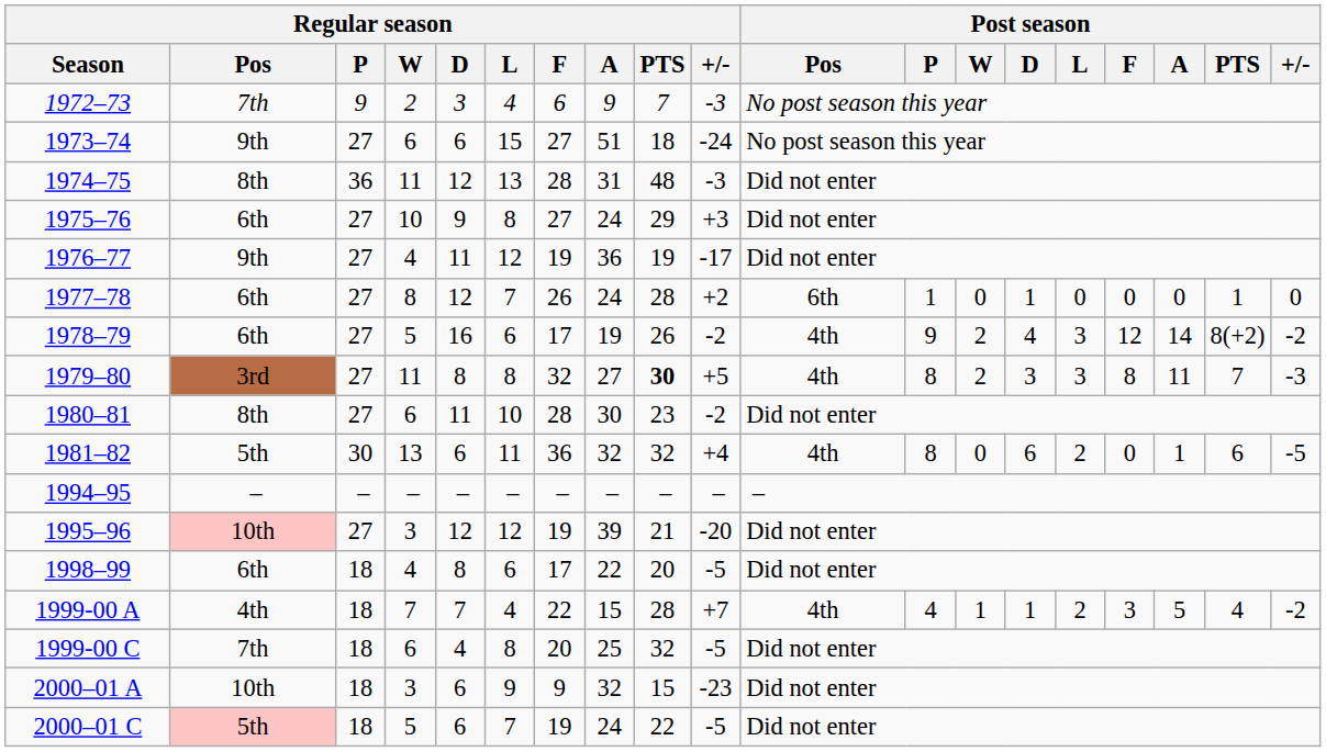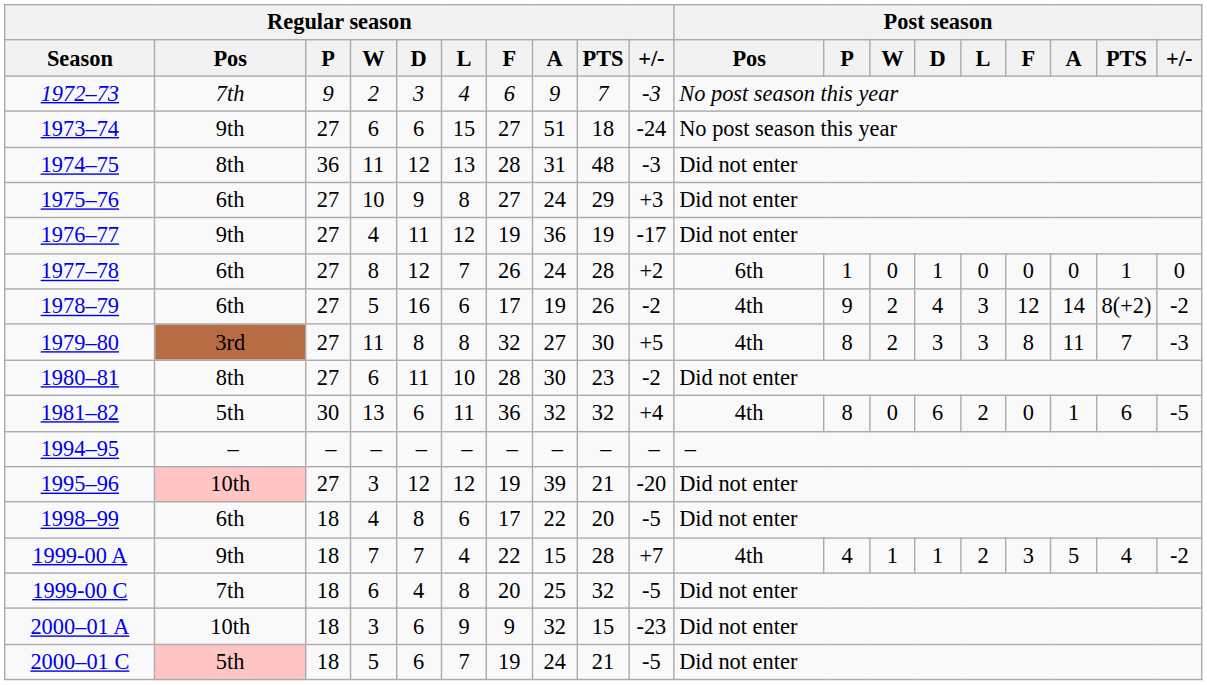 <table class="wikitable">
 <tr>
 <th colspan="10">Regular season</th>
 <th colspan="9">Post season</th>
 </tr>
 <tr>
 <th width="100">Season</th>
 <th width="100">Pos</th>
 <th width="25">P</th>
 <th width="25">W</th>
 <th width="25">D</th>
 <th width="25">L</th>
 <th width="25">F</th>
 <th width="25">A</th>
 <th width="25">PTS</th>
 <th width="25">+/-</th>
 <th width="100">Pos</th>
 <th width="25">P</th>
 <th width="25">W</th>
 <th width="25">D</th>
 <th width="25">L</th>
 <th width="25">F</th>
 <th width="25">A</th>
 <th width="25">PTS</th>
 <th width="25">+/-</th>
 </tr>
 <tr>
 <td align="center"><a href='#'><em>1972–73</em></a></td>
 <td align="center"><em>7th</em></td>
 <td align="center"><em>9</em></td>
 <td align="center"><em>2</em></td>
 <td align="center"><em>3</em></td>
 <td align="center"><em>4</em></td>
 <td align="center"><em>6</em></td>
 <td align="center"><em>9</em></td>
 <td align="center"><em>7</em></td>
 <td align="center"><em>-3</em></td>
 <td colspan="9"><em>No post season this year</em></td>
 </tr>
 <tr>
 <td align="center"><a href='#'>1973–74</a></td>
 <td align="center">9th</td>
 <td align="center">27</td>
 <td align="center">6</td>
 <td align="center">6</td>
 <td align="center">15</td>
 <td align="center">27</td>
 <td align="center">51</td>
 <td align="center">18</td>
 <td align="center">-24</td>
 <td colspan="9">No post season this year</td>
 </tr>
 <tr>
 <td align="center"><a href='#'>1974–75</a></td>
 <td align="center">8th</td>
 <td align="center">36</td>
 <td align="center">11</td>
 <td align="center">12</td>
 <td align="center">13</td>
 <td align="center">28</td>
 <td align="center">31</td>
 <td align="center">48</td>
 <td align="center">-3</td>
 <td colspan="9">Did not enter</td>
 </tr>
 <tr>
 <td align="center"><a href='#'>1975–76</a></td>
 <td align="center">6th</td>
 <td align="center">27</td>
 <td align="center">10</td>
 <td align="center">9</td>
 <td align="center">8</td>
 <td align="center">27</td>
 <td align="center">24</td>
 <td align="center">29</td>
 <td align="center">+3</td>
 <td colspan="9">Did not enter</td>
 </tr>
 <tr>
 <td align="center"><a href='#'>1976–77</a></td>
 <td align="center">9th</td>
 <td align="center">27</td>
 <td align="center">4</td>
 <td align="center">11</td>
 <td align="center">12</td>
 <td align="center">19</td>
 <td align="center">36</td>
 <td align="center">19</td>
 <td align="center">-17</td>
 <td colspan="9">Did not enter</td>
 </tr>
 <tr>
 <td align="center"><a href='#'>1977–78</a></td>
 <td align="center">6th</td>
 <td align="center">27</td>
 <td align="center">8</td>
 <td align="center">12</td>
 <td align="center">7</td>
 <td align="center">26</td>
 <td align="center">24</td>
 <td align="center">28</td>
 <td align="center">+2</td>
 <td align="center">6th</td>
 <td align="center">1</td>
 <td align="center">0</td>
 <td align="center">1</td>
 <td align="center">0</td>
 <td align="center">0</td>
 <td align="center">0</td>
 <td align="center">1</td>
 <td align="center">0</td>
 </tr>
 <tr>
 <td align="center"><a href='#'>1978–79</a></td>
 <td align="center">6th</td>
 <td align="center">27</td>
 <td align="center">5</td>
 <td align="center">16</td>
 <td align="center">6</td>
 <td align="center">17</td>
 <td align="center">19</td>
 <td align="center">26</td>
 <td align="center">-2</td>
 <td align="center">4th</td>
 <td align="center">9</td>
 <td align="center">2</td>
 <td align="center">4</td>
 <td align="center">3</td>
 <td align="center">12</td>
 <td align="center">14</td>
 <td align="center">8(+2)</td>
 <td align="center">-2</td>
 </tr>
 <tr>
 <td align="center"><a href='#'>1979–80</a></td>
 <td align="center" bgcolor="B86C44">3rd</td>
 <td align="center">27</td>
 <td align="center">11</td>
 <td align="center">8</td>
 <td align="center">8</td>
 <td align="center">32</td>
 <td align="center">27</td>
-<td align="center"><strong>30</strong></td>
+<td align="center">30</td>
 <td align="center">+5</td>
 <td align="center">4th</td>
 <td align="center">8</td>
 <td align="center">2</td>
 <td align="center">3</td>
 <td align="center">3</td>
 <td align="center">8</td>
 <td align="center">11</td>
 <td align="center">7</td>
 <td align="center">-3</td>
 </tr>
 <tr>
 <td align="center"><a href='#'>1980–81</a></td>
 <td align="center">8th</td>
 <td align="center">27</td>
 <td align="center">6</td>
 <td align="center">11</td>
 <td align="center">10</td>
 <td align="center">28</td>
 <td align="center">30</td>
 <td align="center">23</td>
 <td align="center">-2</td>
 <td colspan="9">Did not enter</td>
 </tr>
 <tr>
 <td align="center"><a href='#'>1981–82</a></td>
 <td align="center">5th</td>
 <td align="center">30</td>
 <td align="center">13</td>
 <td align="center">6</td>
 <td align="center">11</td>
 <td align="center">36</td>
 <td align="center">32</td>
 <td align="center">32</td>
 <td align="center">+4</td>
 <td align="center">4th</td>
 <td align="center">8</td>
 <td align="center">0</td>
 <td align="center">6</td>
 <td align="center">2</td>
 <td align="center">0</td>
 <td align="center">1</td>
 <td align="center">6</td>
 <td align="center">-5</td>
 </tr>
 <tr>
 <td align="center"><a href='#'>1994–95</a></td>
 <td align="center"> –</td>
 <td align="center"> –</td>
 <td align="center"> –</td>
 <td align="center"> –</td>
 <td align="center"> –</td>
 <td align="center"> –</td>
 <td align="center"> –</td>
 <td align="center"> –</td>
 <td align="center"> –</td>
 <td colspan="9"> –</td>
 </tr>
 <tr>
 <td align="center"><a href='#'>1995–96</a></td>
 <td align="center" bgcolor="FFC5C5">10th</td>
 <td align="center">27</td>
 <td align="center">3</td>
 <td align="center">12</td>
 <td align="center">12</td>
 <td align="center">19</td>
 <td align="center">39</td>
 <td align="center">21</td>
 <td align="center">-20</td>
 <td colspan="9">Did not enter</td>
 </tr>
 <tr>
 <td align="center"><a href='#'>1998–99</a></td>
 <td align="center">6th</td>
 <td align="center">18</td>
 <td align="center">4</td>
 <td align="center">8</td>
 <td align="center">6</td>
 <td align="center">17</td>
 <td align="center">22</td>
 <td align="center">20</td>
 <td align="center">-5</td>
 <td colspan="9">Did not enter</td>
 </tr>
 <tr>
 <td align="center"><a href='#'>1999-00 A</a></td>
-<td align="center">4th</td>
+<td align="center">9th</td>
 <td align="center">18</td>
 <td align="center">7</td>
 <td align="center">7</td>
 <td align="center">4</td>
 <td align="center">22</td>
 <td align="center">15</td>
 <td align="center">28</td>
 <td align="center">+7</td>
 <td align="center">4th</td>
 <td align="center">4</td>
 <td align="center">1</td>
 <td align="center">1</td>
 <td align="center">2</td>
 <td align="center">3</td>
 <td align="center">5</td>
 <td align="center">4</td>
 <td align="center">-2</td>
 </tr>
 <tr>
 <td align="center"><a href='#'>1999-00 C</a></td>
 <td align="center">7th</td>
 <td align="center">18</td>
 <td align="center">6</td>
 <td align="center">4</td>
 <td align="center">8</td>
 <td align="center">20</td>
 <td align="center">25</td>
 <td align="center">32</td>
 <td align="center">-5</td>
 <td colspan="9">Did not enter</td>
 </tr>
 <tr>
 <td align="center"><a href='#'>2000–01 A</a></td>
 <td align="center">10th</td>
 <td align="center">18</td>
 <td align="center">3</td>
 <td align="center">6</td>
 <td align="center">9</td>
 <td align="center">9</td>
 <td align="center">32</td>
 <td align="center">15</td>
 <td align="center">-23</td>
 <td colspan="9">Did not enter</td>
 </tr>
 <tr>
 <td align="center"><a href='#'>2000–01 C</a></td>
 <td align="center" bgcolor="FFC5C5">5th</td>
 <td align="center">18</td>
 <td align="center">5</td>
 <td align="center">6</td>
 <td align="center">7</td>
 <td align="center">19</td>
 <td align="center">24</td>
-<td align="center">22</td>
+<td align="center">21</td>
 <td align="center">-5</td>
 <td colspan="9">Did not enter</td>
 </tr>
 </table>
